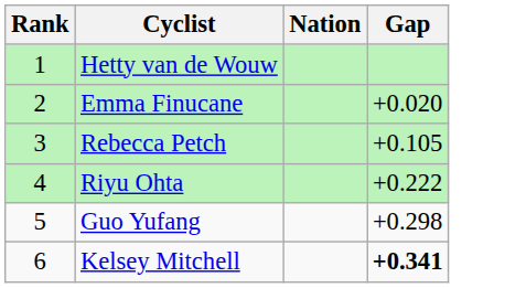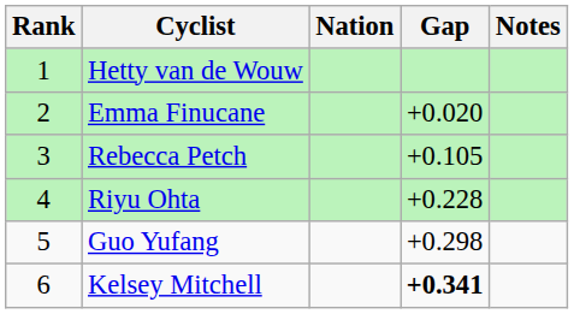 <table class="wikitable" style="text-align:center">
 <tr>
 <th>Rank</th>
 <th>Cyclist</th>
 <th>Nation</th>
 <th>Gap</th>
+<th>Notes</th>
 </tr>
 <tr bgcolor=#bbf3bb>
 <td>1</td>
 <td align=left><a href='#'>Hetty van de Wouw</a></td>
 <td align=left></td>
+<td></td>
 <td></td>
 </tr>
 <tr bgcolor=#bbf3bb>
 <td>2</td>
 <td align=left><a href='#'>Emma Finucane</a></td>
 <td align=left></td>
 <td>+0.020</td>
+<td></td>
 </tr>
 <tr bgcolor=#bbf3bb>
 <td>3</td>
 <td align=left><a href='#'>Rebecca Petch</a></td>
 <td align=left></td>
 <td>+0.105</td>
+<td></td>
 </tr>
 <tr bgcolor=#bbf3bb>
 <td>4</td>
 <td align=left><a href='#'>Riyu Ohta</a></td>
 <td align=left></td>
-<td>+0.222</td>
+<td>+0.228</td>
+<td></td>
 </tr>
 <tr>
 <td>5</td>
 <td align=left><a href='#'>Guo Yufang</a></td>
 <td align=left></td>
 <td>+0.298</td>
+<td></td>
 </tr>
 <tr>
 <td>6</td>
 <td align=left><a href='#'>Kelsey Mitchell</a></td>
 <td align=left></td>
 <td><strong>+0.341</strong></td>
+<td></td>
 </tr>
 </table>
